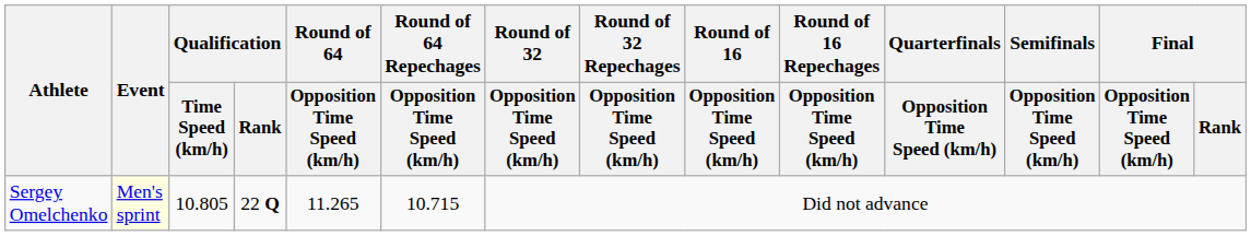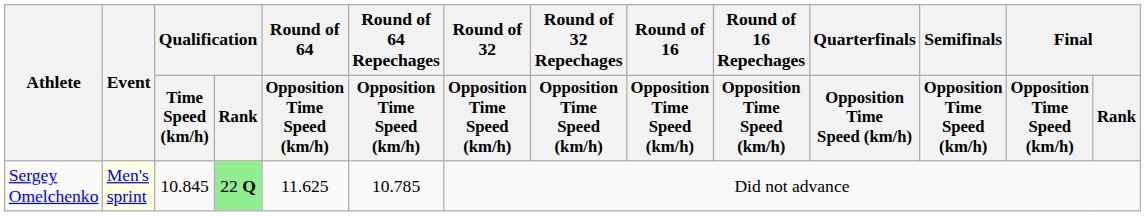 <table class="wikitable" style="font-size:90%">
 <tr>
 <th rowspan=2>Athlete</th>
 <th rowspan=2>Event</th>
 <th colspan=2>Qualification</th>
 <th>Round of 64</th>
 <th>Round of 64 Repechages</th>
 <th>Round of 32</th>
 <th>Round of 32 Repechages</th>
 <th>Round of 16</th>
 <th>Round of 16 Repechages</th>
 <th>Quarterfinals</th>
 <th>Semifinals</th>
 <th colspan=2>Final</th>
 </tr>
 <tr style="font-size:95%">
 <th>Time<br>Speed (km/h)</th>
 <th>Rank</th>
 <th>Opposition<br>Time<br>Speed (km/h)</th>
 <th>Opposition<br>Time<br>Speed (km/h)</th>
 <th>Opposition<br>Time<br>Speed (km/h)</th>
 <th>Opposition<br>Time<br>Speed (km/h)</th>
 <th>Opposition<br>Time<br>Speed (km/h)</th>
 <th>Opposition<br>Time<br>Speed (km/h)</th>
 <th>Opposition<br>Time<br>Speed (km/h)</th>
 <th>Opposition<br>Time<br>Speed (km/h)</th>
 <th>Opposition<br>Time<br>Speed (km/h)</th>
 <th>Rank</th>
 </tr>
 <tr align=center>
 <td align=left><a href='#'>Sergey Omelchenko</a></td>
 <td align=left style="background: lightyellow;"><a href='#'>Men's sprint</a></td>
-<td>10.805</td>
-<td>22 <strong>Q</strong></td>
-<td>11.265 </td>
-<td>10.715</td>
+<td>10.845</td>
+<td style="background: lightgreen;">22 <strong>Q</strong></td>
+<td>11.625 </td>
+<td>10.785</td>
 <td colspan=8>Did not advance</td>
 </tr>
 </table>
